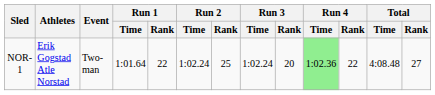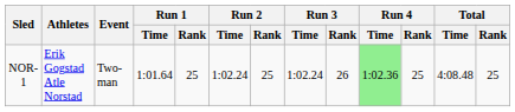 <table class="wikitable" border="1" style="font-size:90%">
 <tr>
 <th rowspan="2">Sled</th>
 <th rowspan="2">Athletes</th>
 <th rowspan="2">Event</th>
 <th colspan="2">Run 1</th>
 <th colspan="2">Run 2</th>
 <th colspan="2">Run 3</th>
 <th colspan="2">Run 4</th>
 <th colspan="2">Total</th>
 </tr>
 <tr>
 <th>Time</th>
 <th>Rank</th>
 <th>Time</th>
 <th>Rank</th>
 <th>Time</th>
 <th>Rank</th>
 <th>Time</th>
 <th>Rank</th>
 <th>Time</th>
 <th>Rank</th>
 </tr>
 <tr>
 <td align="center">NOR-1</td>
 <td><a href='#'>Erik Gogstad</a><br><a href='#'>Atle Norstad</a></td>
 <td>Two-man</td>
 <td align="center">1:01.64</td>
-<td align="center">22</td>
+<td align="center">25</td>
 <td align="center">1:02.24</td>
 <td align="center">25</td>
 <td align="center">1:02.24</td>
-<td align="center">20</td>
+<td align="center">26</td>
 <td align="center" style="background: lightgreen;">1:02.36</td>
-<td align="center">22</td>
+<td align="center">25</td>
 <td align="center">4:08.48</td>
-<td align="center">27</td>
+<td align="center">25</td>
 </tr>
 </table>
